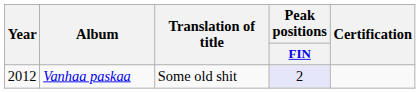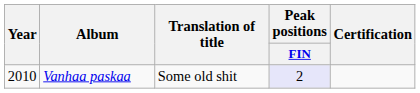 <table class="wikitable">
 <tr>
 <th align="center" rowspan="2" width="10">Year</th>
 <th align="center" rowspan="2" width="120">Album</th>
 <th align="center" rowspan="2" width="120">Translation of title</th>
 <th align="center" colspan="1" width="20">Peak positions</th>
 <th align="center" rowspan="2" width="70">Certification</th>
 </tr>
 <tr>
 <th scope="col" style="width:3em;font-size:90%;"><a href='#'>FIN</a><br></th>
 </tr>
 <tr>
-<td style="text-align:center;">2012</td>
+<td style="text-align:center;">2010</td>
 <td><em><a href='#'>Vanhaa paskaa</a></em></td>
 <td>Some old shit</td>
 <td style="background: lavender; text-align:center;">2</td>
 <td style="text-align:center;"></td>
 </tr>
 </table>
